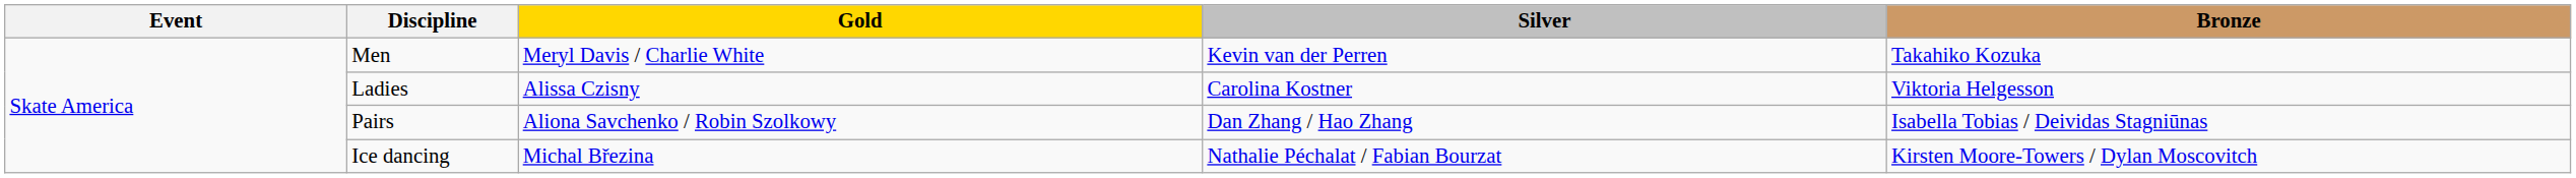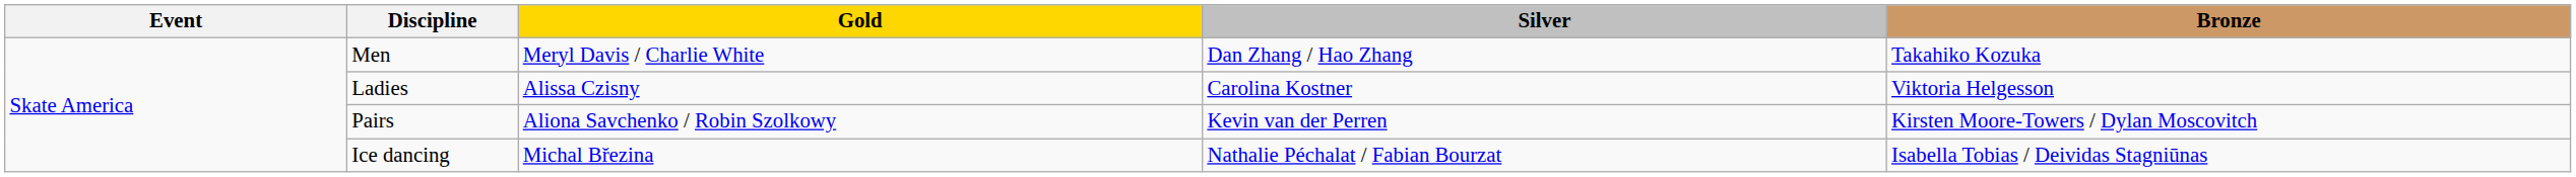 <table class="wikitable" width="98%">
 <tr>
 <th width="10%">Event</th>
 <th width="5%">Discipline</th>
 <td width="20%" align=center bgcolor=gold><strong>Gold</strong></td>
 <td width="20%" align=center bgcolor=silver><strong>Silver</strong></td>
 <td width="20%" align=center bgcolor=cc9966><strong>Bronze</strong></td>
 </tr>
 <tr>
 <td rowspan=4><a href='#'>Skate America</a></td>
 <td>Men</td>
 <td> <a href='#'>Meryl Davis</a> / <a href='#'>Charlie White</a></td>
-<td> <a href='#'>Kevin van der Perren</a></td>
+<td> <a href='#'>Dan Zhang</a> / <a href='#'>Hao Zhang</a></td>
 <td> <a href='#'>Takahiko Kozuka</a></td>
 </tr>
 <tr>
 <td>Ladies</td>
 <td> <a href='#'>Alissa Czisny</a></td>
 <td> <a href='#'>Carolina Kostner</a></td>
 <td> <a href='#'>Viktoria Helgesson</a></td>
 </tr>
 <tr>
 <td>Pairs</td>
 <td> <a href='#'>Aliona Savchenko</a> / <a href='#'>Robin Szolkowy</a></td>
-<td> <a href='#'>Dan Zhang</a> / <a href='#'>Hao Zhang</a></td>
-<td> <a href='#'>Isabella Tobias</a> / <a href='#'>Deividas Stagniūnas</a></td>
+<td> <a href='#'>Kevin van der Perren</a></td>
+<td> <a href='#'>Kirsten Moore-Towers</a> / <a href='#'>Dylan Moscovitch</a></td>
 </tr>
 <tr>
 <td>Ice dancing</td>
 <td> <a href='#'>Michal Březina</a></td>
 <td> <a href='#'>Nathalie Péchalat</a> / <a href='#'>Fabian Bourzat</a></td>
-<td> <a href='#'>Kirsten Moore-Towers</a> / <a href='#'>Dylan Moscovitch</a></td>
+<td> <a href='#'>Isabella Tobias</a> / <a href='#'>Deividas Stagniūnas</a></td>
 </tr>
 </table>
